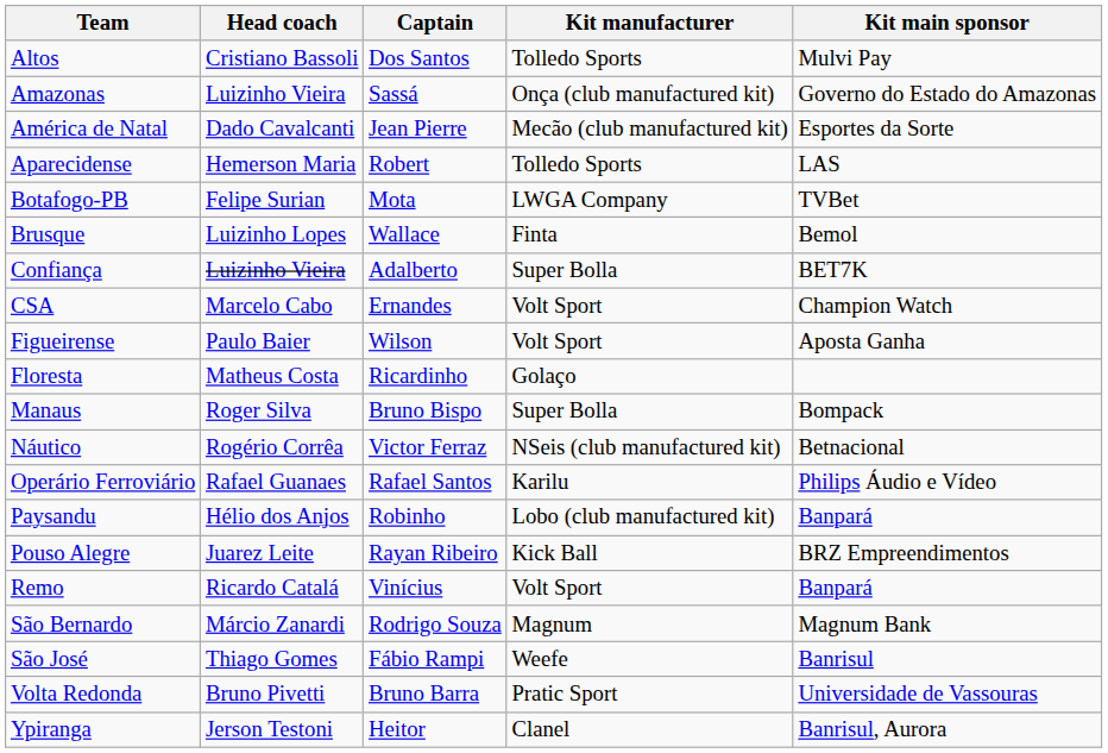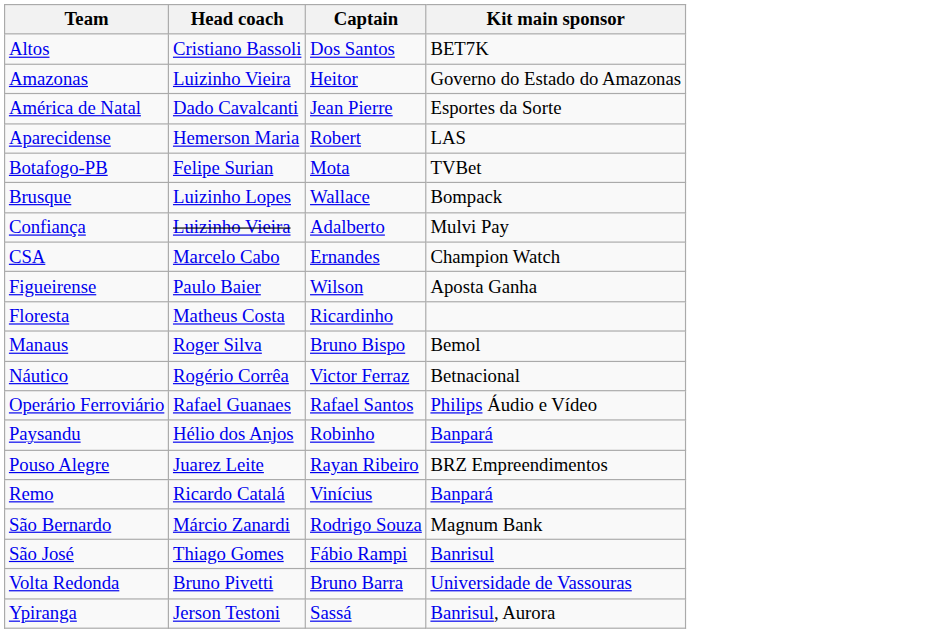 <table class="wikitable sortable" |>
 <tr>
 <th>Team</th>
 <th>Head coach</th>
 <th>Captain</th>
-<th>Kit manufacturer</th>
 <th>Kit main sponsor</th>
 </tr>
 <tr>
 <td><a href='#'>Altos</a></td>
 <td> <a href='#'>Cristiano Bassoli</a></td>
 <td> <a href='#'>Dos Santos</a></td>
-<td>Tolledo Sports</td>
-<td>Mulvi Pay</td>
+<td>BET7K</td>
 </tr>
 <tr>
 <td><a href='#'>Amazonas</a></td>
 <td> <a href='#'>Luizinho Vieira</a></td>
-<td> <a href='#'>Sassá</a></td>
-<td>Onça (club manufactured kit)</td>
+<td> <a href='#'>Heitor</a></td>
 <td>Governo do Estado do Amazonas</td>
 </tr>
 <tr>
 <td><a href='#'>América de Natal</a></td>
 <td> <a href='#'>Dado Cavalcanti</a></td>
 <td> <a href='#'>Jean Pierre</a></td>
-<td>Mecão (club manufactured kit)</td>
 <td>Esportes da Sorte</td>
 </tr>
 <tr>
 <td><a href='#'>Aparecidense</a></td>
 <td> <a href='#'>Hemerson Maria</a></td>
 <td> <a href='#'>Robert</a></td>
-<td>Tolledo Sports</td>
 <td>LAS</td>
 </tr>
 <tr>
 <td><a href='#'>Botafogo-PB</a></td>
 <td> <a href='#'>Felipe Surian</a></td>
 <td> <a href='#'>Mota</a></td>
-<td>LWGA Company</td>
 <td>TVBet</td>
 </tr>
 <tr>
 <td><a href='#'>Brusque</a></td>
 <td> <a href='#'>Luizinho Lopes</a></td>
 <td> <a href='#'>Wallace</a></td>
-<td>Finta</td>
-<td>Bemol</td>
+<td>Bompack</td>
 </tr>
 <tr>
 <td><a href='#'>Confiança</a></td>
 <td><s> <a href='#'>Luizinho Vieira</a></s> </td>
 <td> <a href='#'>Adalberto</a></td>
-<td>Super Bolla</td>
-<td>BET7K</td>
+<td>Mulvi Pay</td>
 </tr>
 <tr>
 <td><a href='#'>CSA</a></td>
 <td> <a href='#'>Marcelo Cabo</a></td>
 <td> <a href='#'>Ernandes</a></td>
-<td>Volt Sport</td>
 <td>Champion Watch</td>
 </tr>
 <tr>
 <td><a href='#'>Figueirense</a></td>
 <td> <a href='#'>Paulo Baier</a></td>
 <td> <a href='#'>Wilson</a></td>
-<td>Volt Sport</td>
 <td>Aposta Ganha</td>
 </tr>
 <tr>
 <td><a href='#'>Floresta</a></td>
 <td> <a href='#'>Matheus Costa</a></td>
 <td> <a href='#'>Ricardinho</a></td>
-<td>Golaço</td>
 <td></td>
 </tr>
 <tr>
 <td><a href='#'>Manaus</a></td>
 <td> <a href='#'>Roger Silva</a></td>
 <td> <a href='#'>Bruno Bispo</a></td>
-<td>Super Bolla</td>
-<td>Bompack</td>
+<td>Bemol</td>
 </tr>
 <tr>
 <td><a href='#'>Náutico</a></td>
 <td> <a href='#'>Rogério Corrêa</a></td>
 <td> <a href='#'>Victor Ferraz</a></td>
-<td>NSeis (club manufactured kit)</td>
 <td>Betnacional</td>
 </tr>
 <tr>
 <td><a href='#'>Operário Ferroviário</a></td>
 <td> <a href='#'>Rafael Guanaes</a></td>
 <td> <a href='#'>Rafael Santos</a></td>
-<td>Karilu</td>
 <td><a href='#'>Philips</a> Áudio e Vídeo</td>
 </tr>
 <tr>
 <td><a href='#'>Paysandu</a></td>
 <td> <a href='#'>Hélio dos Anjos</a></td>
 <td> <a href='#'>Robinho</a></td>
-<td>Lobo (club manufactured kit)</td>
 <td><a href='#'>Banpará</a></td>
 </tr>
 <tr>
 <td><a href='#'>Pouso Alegre</a></td>
 <td> <a href='#'>Juarez Leite</a></td>
 <td> <a href='#'>Rayan Ribeiro</a></td>
-<td>Kick Ball</td>
 <td>BRZ Empreendimentos</td>
 </tr>
 <tr>
 <td><a href='#'>Remo</a></td>
 <td> <a href='#'>Ricardo Catalá</a></td>
 <td> <a href='#'>Vinícius</a></td>
-<td>Volt Sport</td>
 <td><a href='#'>Banpará</a></td>
 </tr>
 <tr>
 <td><a href='#'>São Bernardo</a></td>
 <td> <a href='#'>Márcio Zanardi</a></td>
 <td> <a href='#'>Rodrigo Souza</a></td>
-<td>Magnum</td>
 <td>Magnum Bank</td>
 </tr>
 <tr>
 <td><a href='#'>São José</a></td>
 <td> <a href='#'>Thiago Gomes</a></td>
 <td> <a href='#'>Fábio Rampi</a></td>
-<td>Weefe</td>
 <td><a href='#'>Banrisul</a></td>
 </tr>
 <tr>
 <td><a href='#'>Volta Redonda</a></td>
 <td> <a href='#'>Bruno Pivetti</a></td>
 <td> <a href='#'>Bruno Barra</a></td>
-<td>Pratic Sport</td>
 <td><a href='#'>Universidade de Vassouras</a></td>
 </tr>
 <tr>
 <td><a href='#'>Ypiranga</a></td>
 <td> <a href='#'>Jerson Testoni</a></td>
-<td> <a href='#'>Heitor</a></td>
-<td>Clanel</td>
+<td> <a href='#'>Sassá</a></td>
 <td><a href='#'>Banrisul</a>, Aurora</td>
 </tr>
 </table>
